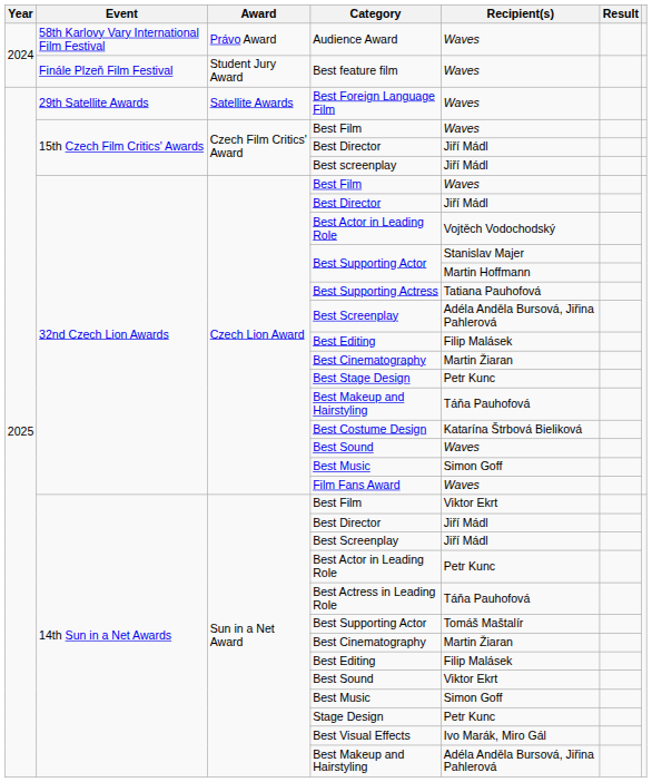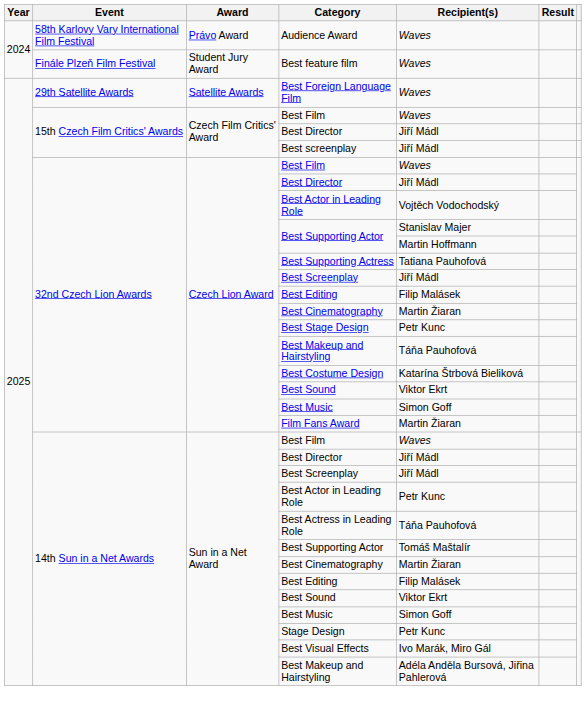 <table class="wikitable sortable" style="width: 99%;">
 <tr>
 <th scope="col">Year</th>
 <th scope="col">Event</th>
 <th scope="col">Award</th>
 <th scope="col">Category</th>
 <th scope="col">Recipient(s)</th>
 <th scope="col">Result</th>
 <th scope="col" class="unsortable"></th>
 </tr>
 <tr>
 <td rowspan="2">2024</td>
 <td><a href='#'>58th Karlovy Vary International Film Festival</a></td>
 <td><a href='#'>Právo</a> Award</td>
 <td>Audience Award</td>
 <td><em>Waves</em></td>
 <td></td>
 <td></td>
 </tr>
 <tr>
 <td><a href='#'>Finále Plzeň Film Festival</a></td>
 <td>Student Jury Award</td>
 <td>Best feature film</td>
 <td><em>Waves</em></td>
 <td></td>
 <td></td>
 </tr>
 <tr>
 <td rowspan="32">2025</td>
 <td><a href='#'>29th Satellite Awards</a></td>
 <td><a href='#'>Satellite Awards</a></td>
 <td><a href='#'>Best Foreign Language Film</a></td>
 <td><em>Waves</em></td>
 <td></td>
 <td></td>
 </tr>
 <tr>
 <td rowspan="3">15th <a href='#'>Czech Film Critics' Awards</a></td>
 <td rowspan="3">Czech Film Critics' Award</td>
 <td>Best Film</td>
 <td><em>Waves</em></td>
 <td></td>
 <td></td>
 </tr>
 <tr>
 <td>Best Director</td>
 <td>Jiří Mádl</td>
 <td></td>
 <td></td>
 </tr>
 <tr>
 <td>Best screenplay</td>
 <td>Jiří Mádl</td>
 <td></td>
 <td></td>
 </tr>
 <tr>
 <td rowspan="15"><a href='#'>32nd Czech Lion Awards</a></td>
 <td rowspan="15"><a href='#'>Czech Lion Award</a></td>
 <td><a href='#'>Best Film</a></td>
 <td><em>Waves</em></td>
 <td></td>
 <td rowspan="15"></td>
 </tr>
 <tr>
 <td><a href='#'>Best Director</a></td>
 <td>Jiří Mádl</td>
 <td></td>
 </tr>
 <tr>
 <td><a href='#'>Best Actor in Leading Role</a></td>
 <td>Vojtěch Vodochodský</td>
 <td></td>
 </tr>
 <tr>
 <td rowspan="2"><a href='#'>Best Supporting Actor</a></td>
 <td>Stanislav Majer</td>
 <td></td>
 </tr>
 <tr>
 <td>Martin Hoffmann</td>
 <td></td>
 </tr>
 <tr>
 <td><a href='#'>Best Supporting Actress</a></td>
 <td>Tatiana Pauhofová</td>
 <td></td>
 </tr>
 <tr>
 <td><a href='#'>Best Screenplay</a></td>
-<td>Adéla Anděla Bursová, Jiřina Pahlerová</td>
+<td>Jiří Mádl</td>
 <td></td>
 </tr>
 <tr>
 <td><a href='#'>Best Editing</a></td>
 <td>Filip Malásek</td>
 <td></td>
 </tr>
 <tr>
 <td><a href='#'>Best Cinematography</a></td>
 <td>Martin Žiaran</td>
 <td></td>
 </tr>
 <tr>
 <td><a href='#'>Best Stage Design</a></td>
 <td>Petr Kunc</td>
 <td></td>
 </tr>
 <tr>
 <td><a href='#'>Best Makeup and Hairstyling</a></td>
 <td>Táňa Pauhofová</td>
 <td></td>
 </tr>
 <tr>
 <td><a href='#'>Best Costume Design</a></td>
 <td>Katarína Štrbová Bieliková</td>
 <td></td>
 </tr>
 <tr>
 <td><a href='#'>Best Sound</a></td>
-<td><em>Waves</em></td>
+<td>Viktor Ekrt</td>
 <td></td>
 </tr>
 <tr>
 <td><a href='#'>Best Music</a></td>
 <td>Simon Goff</td>
 <td></td>
 </tr>
 <tr>
 <td><a href='#'>Film Fans Award</a></td>
-<td><em>Waves</em></td>
+<td>Martin Žiaran</td>
 <td></td>
 </tr>
 <tr>
 <td rowspan="14">14th <a href='#'>Sun in a Net Awards</a></td>
 <td rowspan="14">Sun in a Net Award</td>
 <td>Best Film</td>
-<td>Viktor Ekrt</td>
+<td><em>Waves</em></td>
 <td></td>
 <td rowspan="14"></td>
 </tr>
 <tr>
 <td>Best Director</td>
 <td>Jiří Mádl</td>
 <td></td>
 </tr>
 <tr>
 <td>Best Screenplay</td>
 <td>Jiří Mádl</td>
 <td></td>
 </tr>
 <tr>
 <td>Best Actor in Leading Role</td>
 <td>Petr Kunc</td>
 <td></td>
 </tr>
 <tr>
 <td>Best Actress in Leading Role</td>
 <td>Táňa Pauhofová</td>
 <td></td>
 </tr>
 <tr>
 <td>Best Supporting Actor</td>
 <td>Tomáš Maštalír</td>
 <td></td>
 </tr>
 <tr>
 <td>Best Cinematography</td>
 <td>Martin Žiaran</td>
 <td></td>
 </tr>
 <tr>
 <td>Best Editing</td>
 <td>Filip Malásek</td>
 <td></td>
 </tr>
 <tr>
 <td>Best Sound</td>
 <td>Viktor Ekrt</td>
 <td></td>
 </tr>
 <tr>
 <td>Best Music</td>
 <td>Simon Goff</td>
 <td></td>
 </tr>
 <tr>
 <td>Stage Design</td>
 <td>Petr Kunc</td>
 <td></td>
 </tr>
 <tr>
 <td>Best Visual Effects</td>
 <td>Ivo Marák, Miro Gál</td>
 <td></td>
 </tr>
 <tr>
 <td>Best Makeup and Hairstyling</td>
 <td>Adéla Anděla Bursová, Jiřina Pahlerová</td>
 <td></td>
 </tr>
 </table>
